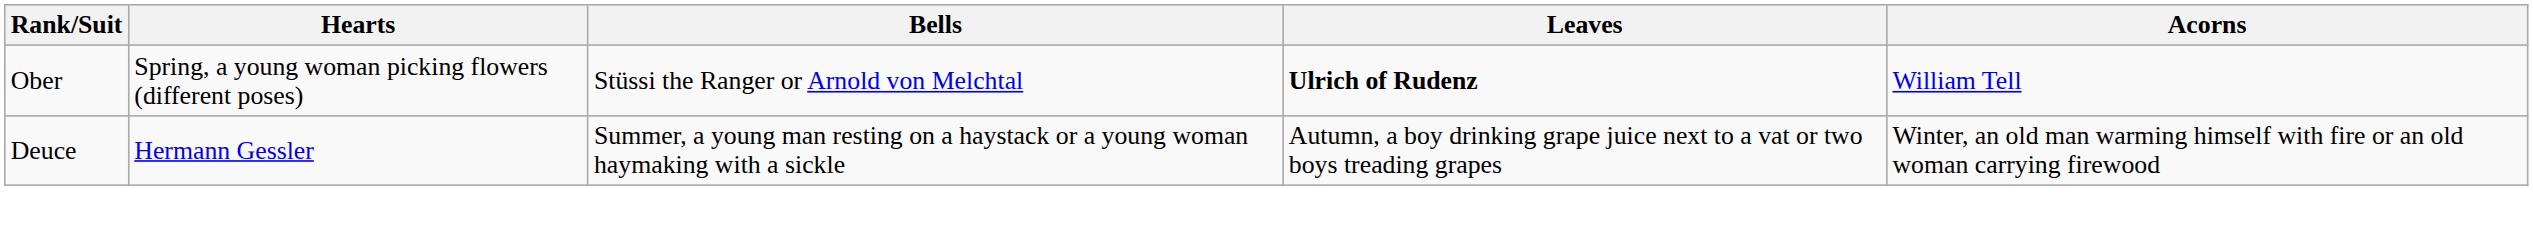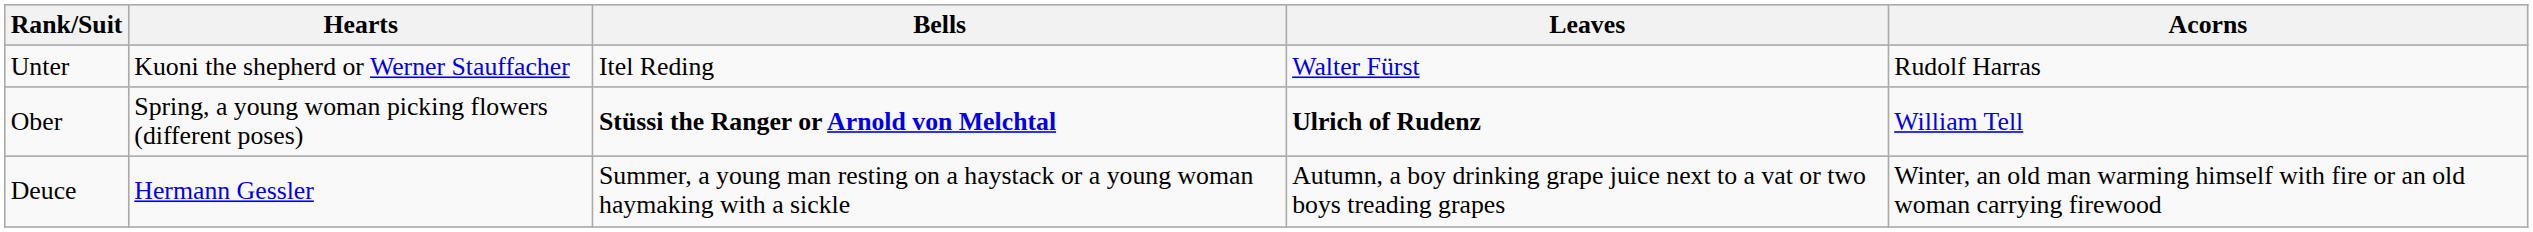 <table class="wikitable">
 <tr>
 <th>Rank/Suit</th>
 <th>Hearts</th>
 <th>Bells</th>
 <th>Leaves</th>
 <th>Acorns</th>
 </tr>
 <tr>
+<td>Unter</td>
+<td>Kuoni the shepherd or <a href='#'>Werner Stauffacher</a></td>
+<td>Itel Reding</td>
+<td><a href='#'>Walter Fürst</a></td>
+<td>Rudolf Harras</td>
+</tr>
+<tr>
 <td>Ober</td>
 <td>Spring, a young woman picking flowers (different poses)</td>
-<td>Stüssi the Ranger or <a href='#'>Arnold von Melchtal</a></td>
+<td><strong>Stüssi the Ranger or <a href='#'>Arnold von Melchtal</a></strong></td>
 <td><strong>Ulrich of Rudenz</strong></td>
 <td><a href='#'>William Tell</a></td>
 </tr>
 <tr>
 <td>Deuce</td>
 <td><a href='#'>Hermann Gessler</a></td>
 <td>Summer, a young man resting on a haystack or a young woman haymaking with a sickle</td>
 <td>Autumn, a boy drinking grape juice next to a vat or two boys treading grapes</td>
 <td>Winter, an old man warming himself with fire or an old woman carrying firewood</td>
 </tr>
 </table>
